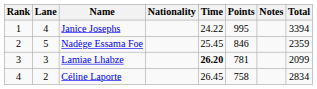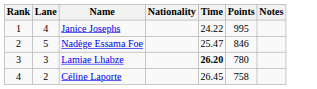 <table class="wikitable sortable" style="text-align:center">
 <tr>
 <th>Rank</th>
 <th>Lane</th>
 <th>Name</th>
 <th>Nationality</th>
 <th>Time</th>
 <th>Points</th>
 <th>Notes</th>
-<th>Total</th>
 </tr>
 <tr>
 <td>1</td>
 <td>4</td>
 <td align="left"><a href='#'>Janice Josephs</a></td>
 <td align=left></td>
 <td>24.22</td>
 <td>995</td>
 <td></td>
-<td>3394</td>
 </tr>
 <tr>
 <td>2</td>
 <td>5</td>
 <td align="left"><a href='#'>Nadège Essama Foe</a></td>
 <td align=left></td>
-<td>25.45</td>
+<td>25.47</td>
 <td>846</td>
 <td></td>
-<td>2359</td>
 </tr>
 <tr>
 <td>3</td>
 <td>3</td>
 <td align="left"><a href='#'>Lamiae Lhabze</a></td>
 <td align=left></td>
 <td><strong>26.20</strong></td>
-<td>781</td>
+<td>780</td>
 <td></td>
-<td>2099</td>
 </tr>
 <tr>
 <td>4</td>
 <td>2</td>
 <td align="left"><a href='#'>Céline Laporte</a></td>
 <td align=left></td>
 <td>26.45</td>
 <td>758</td>
 <td></td>
-<td>2834</td>
 </tr>
 </table>
